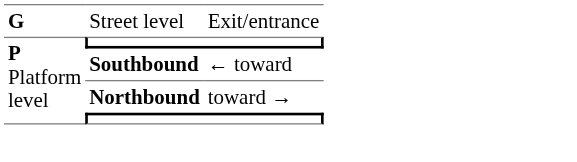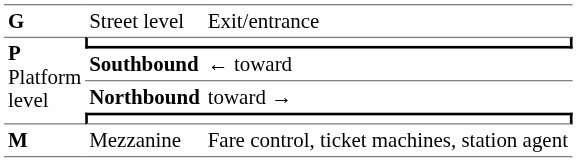 <table table border=0 cellspacing=0 cellpadding=3>
 <tr>
 <td style="border-top:solid 1px gray" width=50><strong>G</strong></td>
 <td style="border-top:solid 1px gray">Street level</td>
 <td style="border-top:solid 1px gray">Exit/entrance</td>
 </tr>
 <tr>
 <td style="border-top:solid 1px gray;border-bottom:solid 1px gray" rowspan=4 valign=top><strong>P</strong><br>Platform level</td>
 <td style="border-top:solid 1px gray;border-right:solid 2px black;border-left:solid 2px black;border-bottom:solid 2px black;text-align:center" colspan=2></td>
 </tr>
 <tr>
 <td style="border-bottom:solid 1px gray"><span><strong>Southbound</strong></span></td>
 <td style="border-bottom:solid 1px gray">←  toward  </td>
 </tr>
 <tr>
 <td><span><strong>Northbound</strong></span></td>
 <td>  toward   →</td>
 </tr>
 <tr>
 <td style="border-top:solid 2px black;border-right:solid 2px black;border-left:solid 2px black;border-bottom:solid 1px gray;text-align:center" colspan=2></td>
 </tr>
+<tr>
+<td style="border-bottom:solid 1px gray"><strong>M</strong></td>
+<td style="border-bottom:solid 1px gray">Mezzanine</td>
+<td style="border-bottom:solid 1px gray">Fare control, ticket machines, station agent</td>
+</tr>
 </table>
